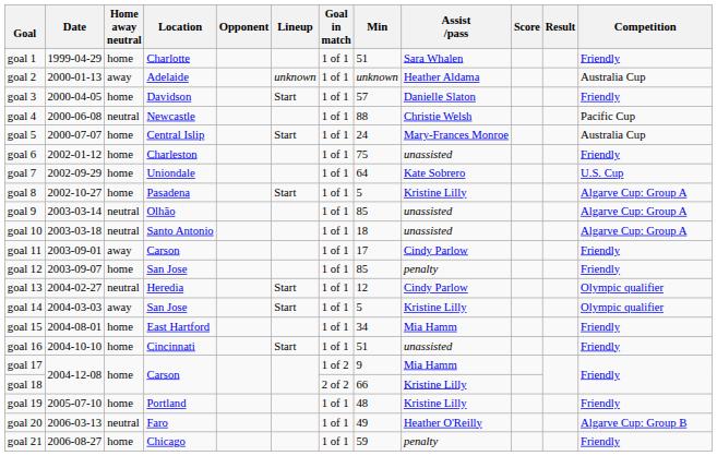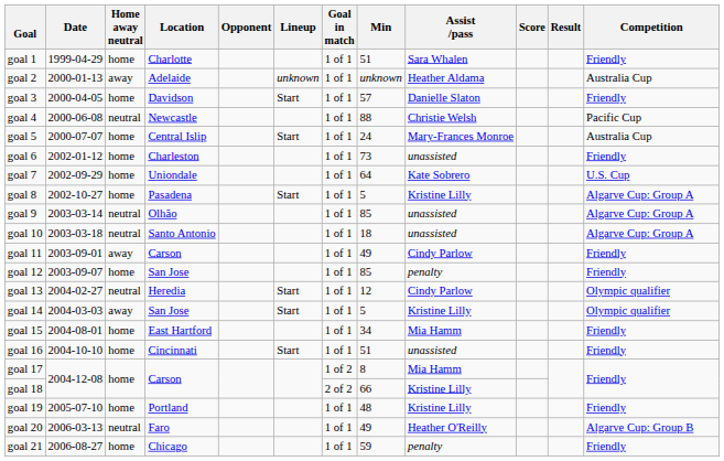 <table class="wikitable collapsible sortable" style="font-size:90%">
 <tr>
 <th data-sort-type=number style="font-size:95%;"><br>Goal</th>
 <th>Date</th>
 <th style="font-size:95%;">Home<br>away<br>neutral</th>
 <th>Location</th>
 <th>Opponent</th>
 <th data-sort-type=number>Lineup</th>
 <th data-sort-type=number style="font-size:95%;">Goal<br>in<br>match</th>
 <th data-sort-type=number>Min</th>
 <th>Assist<br>/pass</th>
 <th data-sort-type=number style="font-size:95%;">Score</th>
 <th data-sort-type=number style="font-size:95%;">Result</th>
 <th width=160px>Competition</th>
 </tr>
 <tr>
 <td>goal 1</td>
 <td>1999-04-29</td>
 <td>home</td>
 <td><a href='#'>Charlotte</a></td>
 <td></td>
 <td></td>
 <td>1 of 1</td>
 <td>51</td>
 <td><a href='#'>Sara Whalen</a></td>
 <td></td>
 <td></td>
 <td><a href='#'>Friendly</a></td>
 </tr>
 <tr>
 <td>goal 2</td>
 <td>2000-01-13</td>
 <td>away</td>
 <td><a href='#'>Adelaide</a></td>
 <td></td>
 <td><em>unknown</em></td>
 <td>1 of 1</td>
 <td><em>unknown</em></td>
 <td><a href='#'>Heather Aldama</a></td>
 <td></td>
 <td></td>
 <td>Australia Cup</td>
 </tr>
 <tr>
 <td>goal 3</td>
 <td>2000-04-05</td>
 <td>home</td>
 <td><a href='#'>Davidson</a></td>
 <td></td>
 <td>Start</td>
 <td>1 of 1</td>
 <td>57</td>
 <td><a href='#'>Danielle Slaton</a></td>
 <td></td>
 <td></td>
 <td><a href='#'>Friendly</a></td>
 </tr>
 <tr>
 <td>goal 4</td>
 <td>2000-06-08</td>
 <td>neutral</td>
 <td><a href='#'>Newcastle</a></td>
 <td></td>
 <td></td>
 <td>1 of 1</td>
 <td>88</td>
 <td><a href='#'>Christie Welsh</a></td>
 <td></td>
 <td></td>
 <td>Pacific Cup</td>
 </tr>
 <tr>
 <td>goal 5</td>
 <td>2000-07-07</td>
 <td>home</td>
 <td><a href='#'>Central Islip</a></td>
 <td></td>
 <td>Start</td>
 <td>1 of 1</td>
 <td>24</td>
 <td><a href='#'>Mary-Frances Monroe</a></td>
 <td></td>
 <td></td>
 <td>Australia Cup</td>
 </tr>
 <tr>
 <td>goal 6</td>
 <td>2002-01-12</td>
 <td>home</td>
 <td><a href='#'>Charleston</a></td>
 <td></td>
 <td></td>
 <td>1 of 1</td>
-<td>75</td>
+<td>73</td>
 <td><em>unassisted</em></td>
 <td></td>
 <td></td>
 <td><a href='#'>Friendly</a></td>
 </tr>
 <tr>
 <td>goal 7</td>
 <td>2002-09-29</td>
 <td>home</td>
 <td><a href='#'>Uniondale</a></td>
 <td></td>
 <td></td>
 <td>1 of 1</td>
 <td>64</td>
 <td><a href='#'>Kate Sobrero</a></td>
 <td></td>
 <td></td>
 <td><a href='#'>U.S. Cup</a></td>
 </tr>
 <tr>
 <td>goal 8</td>
 <td>2002-10-27</td>
 <td>home</td>
 <td><a href='#'>Pasadena</a></td>
 <td></td>
 <td>Start</td>
 <td>1 of 1</td>
 <td>5</td>
 <td><a href='#'>Kristine Lilly</a></td>
 <td></td>
 <td></td>
 <td><a href='#'>Algarve Cup: Group A</a></td>
 </tr>
 <tr>
 <td>goal 9</td>
 <td>2003-03-14</td>
 <td>neutral</td>
 <td><a href='#'>Olhão</a></td>
 <td></td>
 <td></td>
 <td>1 of 1</td>
 <td>85</td>
 <td><em>unassisted</em></td>
 <td></td>
 <td></td>
 <td><a href='#'>Algarve Cup: Group A</a></td>
 </tr>
 <tr>
 <td>goal 10</td>
 <td>2003-03-18</td>
 <td>neutral</td>
 <td><a href='#'>Santo Antonio</a></td>
 <td></td>
 <td></td>
 <td>1 of 1</td>
 <td>18</td>
 <td><em>unassisted</em></td>
 <td></td>
 <td></td>
 <td><a href='#'>Algarve Cup: Group A</a></td>
 </tr>
 <tr>
 <td>goal 11</td>
 <td>2003-09-01</td>
 <td>away</td>
 <td><a href='#'>Carson</a></td>
 <td></td>
 <td></td>
 <td>1 of 1</td>
-<td>17</td>
+<td>49</td>
 <td><a href='#'>Cindy Parlow</a></td>
 <td></td>
 <td></td>
 <td><a href='#'>Friendly</a></td>
 </tr>
 <tr>
 <td>goal 12</td>
 <td>2003-09-07</td>
 <td>home</td>
 <td><a href='#'>San Jose</a></td>
 <td></td>
 <td></td>
 <td>1 of 1</td>
 <td>85</td>
 <td><em>penalty</em></td>
 <td></td>
 <td></td>
 <td><a href='#'>Friendly</a></td>
 </tr>
 <tr>
 <td>goal 13</td>
 <td>2004-02-27</td>
 <td>neutral</td>
 <td><a href='#'>Heredia</a></td>
 <td></td>
 <td>Start</td>
 <td>1 of 1</td>
 <td>12</td>
 <td><a href='#'>Cindy Parlow</a></td>
 <td></td>
 <td></td>
 <td><a href='#'>Olympic qualifier</a></td>
 </tr>
 <tr>
 <td>goal 14</td>
 <td>2004-03-03</td>
 <td>away</td>
 <td><a href='#'>San Jose</a></td>
 <td></td>
 <td>Start</td>
 <td>1 of 1</td>
 <td>5</td>
 <td><a href='#'>Kristine Lilly</a></td>
 <td></td>
 <td></td>
 <td><a href='#'>Olympic qualifier</a></td>
 </tr>
 <tr>
 <td>goal 15</td>
 <td>2004-08-01</td>
 <td>home</td>
 <td><a href='#'>East Hartford</a></td>
 <td></td>
 <td></td>
 <td>1 of 1</td>
 <td>34</td>
 <td><a href='#'>Mia Hamm</a></td>
 <td></td>
 <td></td>
 <td><a href='#'>Friendly</a></td>
 </tr>
 <tr>
 <td>goal 16</td>
 <td>2004-10-10</td>
 <td>home</td>
 <td><a href='#'>Cincinnati</a></td>
 <td></td>
 <td>Start</td>
 <td>1 of 1</td>
 <td>51</td>
 <td><em>unassisted</em></td>
 <td></td>
 <td></td>
 <td><a href='#'>Friendly</a></td>
 </tr>
 <tr>
 <td>goal 17</td>
 <td rowspan=2>2004-12-08</td>
 <td rowspan=2>home</td>
 <td rowspan=2><a href='#'>Carson</a></td>
 <td rowspan=2></td>
 <td rowspan=2></td>
 <td>1 of 2</td>
-<td>9</td>
+<td>8</td>
 <td><a href='#'>Mia Hamm</a></td>
 <td></td>
 <td rowspan=2></td>
 <td rowspan=2 ><a href='#'>Friendly</a></td>
 </tr>
 <tr>
 <td>goal 18</td>
 <td>2 of 2</td>
 <td>66</td>
 <td><a href='#'>Kristine Lilly</a></td>
 <td></td>
 </tr>
 <tr>
 <td>goal 19</td>
 <td>2005-07-10</td>
 <td>home</td>
 <td><a href='#'>Portland</a></td>
 <td></td>
 <td></td>
 <td>1 of 1</td>
 <td>48</td>
 <td><a href='#'>Kristine Lilly</a></td>
 <td></td>
 <td></td>
 <td><a href='#'>Friendly</a></td>
 </tr>
 <tr>
 <td>goal 20</td>
 <td>2006-03-13</td>
 <td>neutral</td>
 <td><a href='#'>Faro</a></td>
 <td></td>
 <td></td>
 <td>1 of 1</td>
 <td>49</td>
 <td><a href='#'>Heather O'Reilly</a></td>
 <td></td>
 <td></td>
 <td><a href='#'>Algarve Cup: Group B</a></td>
 </tr>
 <tr>
 <td>goal 21</td>
 <td>2006-08-27</td>
 <td>home</td>
 <td><a href='#'>Chicago</a></td>
 <td></td>
 <td></td>
 <td>1 of 1</td>
 <td>59</td>
 <td><em>penalty</em></td>
 <td></td>
 <td></td>
 <td><a href='#'>Friendly</a></td>
 </tr>
 </table>
